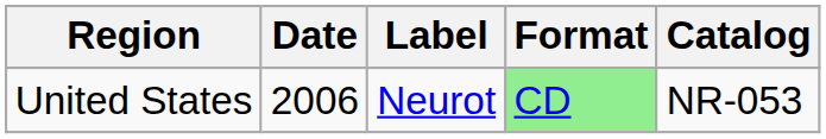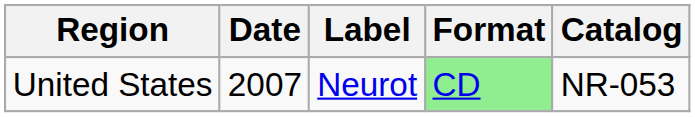 <table class="wikitable">
 <tr>
 <th>Region</th>
 <th>Date</th>
 <th>Label</th>
 <th>Format</th>
 <th>Catalog</th>
 </tr>
 <tr>
 <td>United States</td>
-<td>2006</td>
+<td>2007</td>
 <td><a href='#'>Neurot</a></td>
 <td style="background: lightgreen;"><a href='#'>CD</a></td>
 <td>NR-053</td>
 </tr>
 </table>
